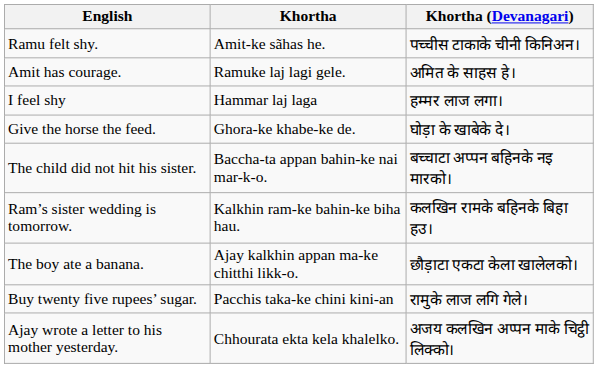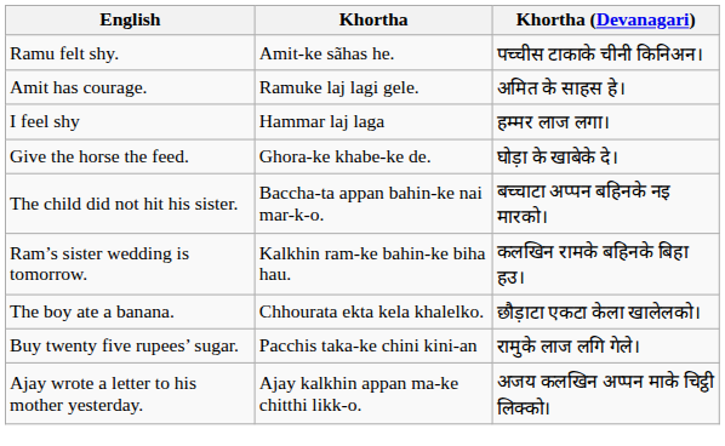 <table class="wikitable">
 <tr>
 <th>English</th>
 <th>Khortha</th>
 <th>Khortha (<a href='#'>Devanagari</a>)</th>
 </tr>
 <tr>
 <td>Ramu felt shy.</td>
 <td>Amit-ke sãhas he.</td>
 <td>पच्चीस टाकाके चीनी किनिअन।</td>
 </tr>
 <tr>
 <td>Amit has courage.</td>
 <td>Ramuke laj lagi gele.</td>
 <td>अमित के साहस हे।</td>
 </tr>
 <tr>
 <td>I feel shy</td>
 <td>Hammar laj laga</td>
 <td>हम्मर लाज लगा।</td>
 </tr>
 <tr>
 <td>Give the horse the feed.</td>
 <td>Ghora-ke khabe-ke de.</td>
 <td>घोड़ा के खाबेके दे।</td>
 </tr>
 <tr>
 <td>The child did not hit his sister.</td>
 <td>Baccha-ta appan bahin-ke nai mar-k-o.</td>
 <td>बच्चाटा अप्पन बहिनके नइ मारको।</td>
 </tr>
 <tr>
 <td>Ram’s sister wedding is tomorrow.</td>
 <td>Kalkhin ram-ke bahin-ke biha hau.</td>
 <td>कलखिन रामके बहिनके बिहा हउ।</td>
 </tr>
 <tr>
 <td>The boy ate a banana.</td>
-<td>Ajay kalkhin appan ma-ke chitthi likk-o.</td>
+<td>Chhourata ekta kela khalelko.</td>
 <td>छौड़ाटा एकटा केला खालेलको।</td>
 </tr>
 <tr>
 <td>Buy twenty five rupees’ sugar.</td>
 <td>Pacchis taka-ke chini kini-an</td>
 <td>रामुके लाज लगि गेले।</td>
 </tr>
 <tr>
 <td>Ajay wrote a letter to his mother yesterday.</td>
-<td>Chhourata ekta kela khalelko.</td>
+<td>Ajay kalkhin appan ma-ke chitthi likk-o.</td>
 <td>अजय कलखिन अप्पन माके चिट्ठी लिक्को।</td>
 </tr>
 </table>
